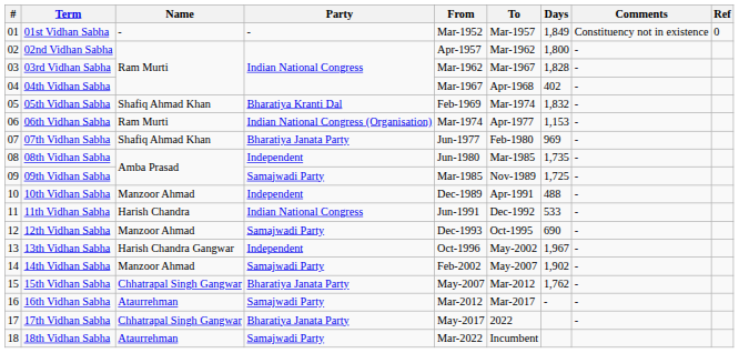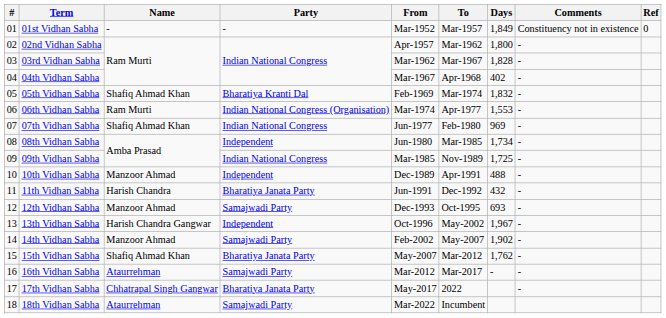 <table class="wikitable sortable">
 <tr>
 <th>#</th>
 <th><a href='#'>Term</a></th>
 <th>Name</th>
 <th>Party</th>
 <th>From</th>
 <th>To</th>
 <th>Days</th>
 <th>Comments</th>
 <th>Ref</th>
 </tr>
 <tr>
 <td>01</td>
 <td><a href='#'>01st Vidhan Sabha</a></td>
 <td>-</td>
 <td>-</td>
 <td>Mar-1952</td>
 <td>Mar-1957</td>
 <td>1,849</td>
 <td>Constituency not in existence</td>
 <td>0 </td>
 </tr>
 <tr>
 <td>02</td>
 <td><a href='#'>02nd Vidhan Sabha</a></td>
 <td rowspan="3">Ram Murti</td>
 <td rowspan="3"><a href='#'>Indian National Congress</a></td>
 <td>Apr-1957</td>
 <td>Mar-1962</td>
 <td>1,800</td>
 <td>-</td>
 <td></td>
 </tr>
 <tr>
 <td>03</td>
 <td><a href='#'>03rd Vidhan Sabha</a></td>
 <td>Mar-1962</td>
 <td>Mar-1967</td>
 <td>1,828</td>
 <td>-</td>
 <td></td>
 </tr>
 <tr>
 <td>04</td>
 <td><a href='#'>04th Vidhan Sabha</a></td>
 <td>Mar-1967</td>
 <td>Apr-1968</td>
 <td>402</td>
 <td>-</td>
 <td></td>
 </tr>
 <tr>
 <td>05</td>
 <td><a href='#'>05th Vidhan Sabha</a></td>
 <td>Shafiq Ahmad Khan</td>
 <td><a href='#'>Bharatiya Kranti Dal</a></td>
 <td>Feb-1969</td>
 <td>Mar-1974</td>
 <td>1,832</td>
 <td>-</td>
 <td></td>
 </tr>
 <tr>
 <td>06</td>
 <td><a href='#'>06th Vidhan Sabha</a></td>
 <td>Ram Murti</td>
 <td><a href='#'>Indian National Congress (Organisation)</a></td>
 <td>Mar-1974</td>
 <td>Apr-1977</td>
-<td>1,153</td>
+<td>1,553</td>
 <td>-</td>
 <td></td>
 </tr>
 <tr>
 <td>07</td>
 <td><a href='#'>07th Vidhan Sabha</a></td>
 <td>Shafiq Ahmad Khan</td>
-<td><a href='#'>Bharatiya Janata Party</a></td>
+<td><a href='#'>Indian National Congress</a></td>
 <td>Jun-1977</td>
 <td>Feb-1980</td>
 <td>969</td>
 <td>-</td>
 <td></td>
 </tr>
 <tr>
 <td>08</td>
 <td><a href='#'>08th Vidhan Sabha</a></td>
 <td rowspan="2">Amba Prasad</td>
 <td><a href='#'>Independent</a></td>
 <td>Jun-1980</td>
 <td>Mar-1985</td>
-<td>1,735</td>
+<td>1,734</td>
 <td>-</td>
 <td></td>
 </tr>
 <tr>
 <td>09</td>
 <td><a href='#'>09th Vidhan Sabha</a></td>
-<td><a href='#'>Samajwadi Party</a></td>
+<td><a href='#'>Indian National Congress</a></td>
 <td>Mar-1985</td>
 <td>Nov-1989</td>
 <td>1,725</td>
 <td>-</td>
 <td></td>
 </tr>
 <tr>
 <td>10</td>
 <td><a href='#'>10th Vidhan Sabha</a></td>
 <td>Manzoor Ahmad</td>
 <td><a href='#'>Independent</a></td>
 <td>Dec-1989</td>
 <td>Apr-1991</td>
 <td>488</td>
 <td>-</td>
 <td></td>
 </tr>
 <tr>
 <td>11</td>
 <td><a href='#'>11th Vidhan Sabha</a></td>
 <td>Harish Chandra</td>
-<td><a href='#'>Indian National Congress</a></td>
+<td><a href='#'>Bharatiya Janata Party</a></td>
 <td>Jun-1991</td>
 <td>Dec-1992</td>
-<td>533</td>
+<td>432</td>
 <td>-</td>
 <td></td>
 </tr>
 <tr>
 <td>12</td>
 <td><a href='#'>12th Vidhan Sabha</a></td>
 <td>Manzoor Ahmad</td>
 <td><a href='#'>Samajwadi Party</a></td>
 <td>Dec-1993</td>
 <td>Oct-1995</td>
-<td>690</td>
+<td>693</td>
 <td>-</td>
 <td></td>
 </tr>
 <tr>
 <td>13</td>
 <td><a href='#'>13th Vidhan Sabha</a></td>
 <td>Harish Chandra Gangwar</td>
 <td><a href='#'>Independent</a></td>
 <td>Oct-1996</td>
 <td>May-2002</td>
 <td>1,967</td>
 <td>-</td>
 <td></td>
 </tr>
 <tr>
 <td>14</td>
 <td><a href='#'>14th Vidhan Sabha</a></td>
 <td>Manzoor Ahmad</td>
 <td><a href='#'>Samajwadi Party</a></td>
 <td>Feb-2002</td>
 <td>May-2007</td>
 <td>1,902</td>
 <td>-</td>
 <td></td>
 </tr>
 <tr>
 <td>15</td>
 <td><a href='#'>15th Vidhan Sabha</a></td>
-<td><a href='#'>Chhatrapal Singh Gangwar</a></td>
+<td>Shafiq Ahmad Khan</td>
 <td><a href='#'>Bharatiya Janata Party</a></td>
 <td>May-2007</td>
 <td>Mar-2012</td>
 <td>1,762</td>
 <td>-</td>
 <td></td>
 </tr>
 <tr>
 <td>16</td>
 <td><a href='#'>16th Vidhan Sabha</a></td>
 <td><a href='#'>Ataurrehman</a></td>
 <td><a href='#'>Samajwadi Party</a></td>
 <td>Mar-2012</td>
 <td>Mar-2017</td>
 <td>-</td>
 <td>-</td>
 <td></td>
 </tr>
 <tr>
 <td>17</td>
 <td><a href='#'>17th Vidhan Sabha</a></td>
 <td><a href='#'>Chhatrapal Singh Gangwar</a></td>
 <td><a href='#'>Bharatiya Janata Party</a></td>
 <td>May-2017</td>
 <td>2022</td>
 <td></td>
 <td>-</td>
 <td></td>
 </tr>
 <tr>
 <td>18</td>
 <td><a href='#'>18th Vidhan Sabha</a></td>
 <td><a href='#'>Ataurrehman</a></td>
 <td><a href='#'>Samajwadi Party</a></td>
 <td>Mar-2022</td>
 <td>Incumbent</td>
 <td></td>
 <td></td>
 <td></td>
 </tr>
 </table>
